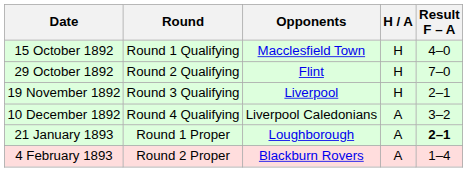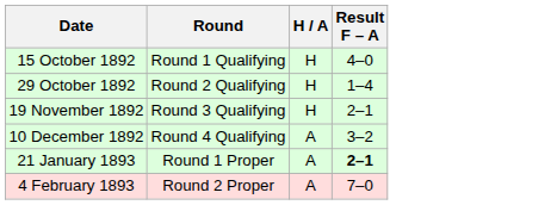 <table class="wikitable" style="text-align:center">
 <tr>
 <th>Date</th>
 <th>Round</th>
-<th>Opponents</th>
 <th>H / A</th>
 <th>Result<br>F – A</th>
 </tr>
 <tr bgcolor="#ddffdd">
 <td>15 October 1892</td>
 <td>Round 1 Qualifying</td>
-<td><a href='#'>Macclesfield Town</a></td>
 <td>H</td>
 <td>4–0</td>
 </tr>
 <tr bgcolor="#ddffdd">
 <td>29 October 1892</td>
 <td>Round 2 Qualifying</td>
-<td><a href='#'>Flint</a></td>
 <td>H</td>
-<td>7–0</td>
+<td>1–4</td>
 </tr>
 <tr bgcolor="#ddffdd">
 <td>19 November 1892</td>
 <td>Round 3 Qualifying</td>
-<td><a href='#'>Liverpool</a></td>
 <td>H</td>
 <td>2–1</td>
 </tr>
 <tr bgcolor="#ddffdd">
 <td>10 December 1892</td>
 <td>Round 4 Qualifying</td>
-<td>Liverpool Caledonians</td>
 <td>A</td>
 <td>3–2</td>
 </tr>
 <tr bgcolor="#ddffdd">
 <td>21 January 1893</td>
 <td>Round 1 Proper</td>
-<td><a href='#'>Loughborough</a></td>
 <td>A</td>
 <td><strong>2–1</strong></td>
 </tr>
 <tr bgcolor="#ffdddd">
 <td>4 February 1893</td>
 <td>Round 2 Proper</td>
-<td><a href='#'>Blackburn Rovers</a></td>
 <td>A</td>
-<td>1–4</td>
+<td>7–0</td>
 </tr>
 </table>
